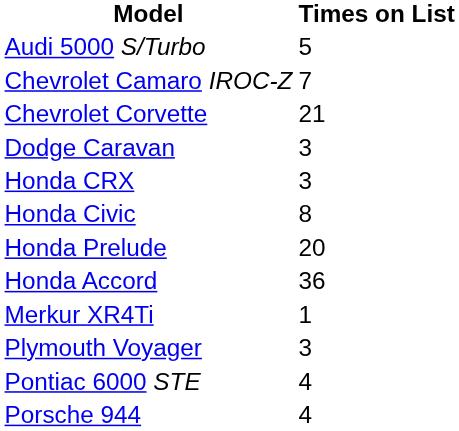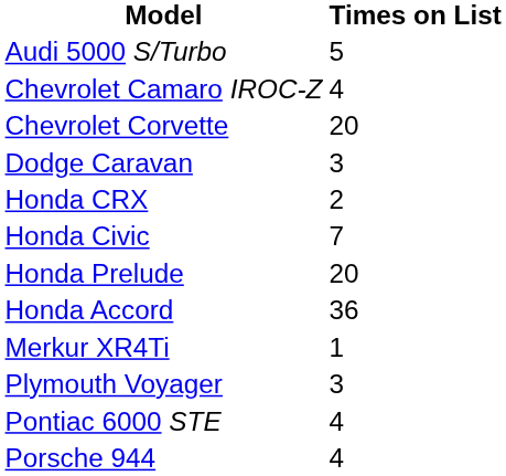 <table>
 <tr>
 <th>Model</th>
 <th>Times on List</th>
 </tr>
 <tr>
 <td><a href='#'>Audi 5000</a> <em>S/Turbo</em></td>
 <td>5</td>
 </tr>
 <tr>
 <td><a href='#'>Chevrolet Camaro</a> <em>IROC-Z</em></td>
-<td>7</td>
+<td>4</td>
 </tr>
 <tr>
 <td><a href='#'>Chevrolet Corvette</a></td>
-<td>21</td>
+<td>20</td>
 </tr>
 <tr>
 <td><a href='#'>Dodge Caravan</a></td>
 <td>3</td>
 </tr>
 <tr>
 <td><a href='#'>Honda CRX</a></td>
-<td>3</td>
+<td>2</td>
 </tr>
 <tr>
 <td><a href='#'>Honda Civic</a></td>
-<td>8</td>
+<td>7</td>
 </tr>
 <tr>
 <td><a href='#'>Honda Prelude</a></td>
 <td>20</td>
 </tr>
 <tr>
 <td><a href='#'>Honda Accord</a></td>
 <td>36</td>
 </tr>
 <tr>
 <td><a href='#'>Merkur XR4Ti</a></td>
 <td>1</td>
 </tr>
 <tr>
 <td><a href='#'>Plymouth Voyager</a></td>
 <td>3</td>
 </tr>
 <tr>
 <td><a href='#'>Pontiac 6000</a> <em>STE</em></td>
 <td>4</td>
 </tr>
 <tr>
 <td><a href='#'>Porsche 944</a></td>
 <td>4</td>
 </tr>
 </table>
